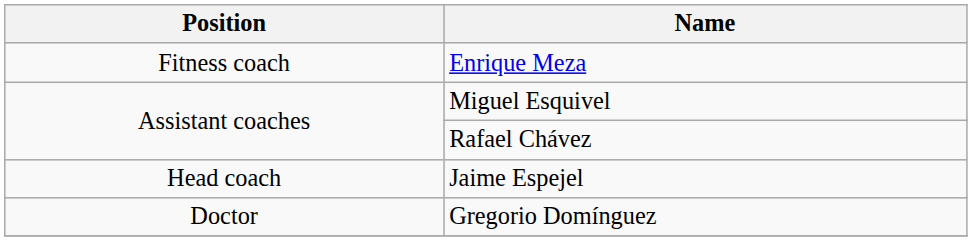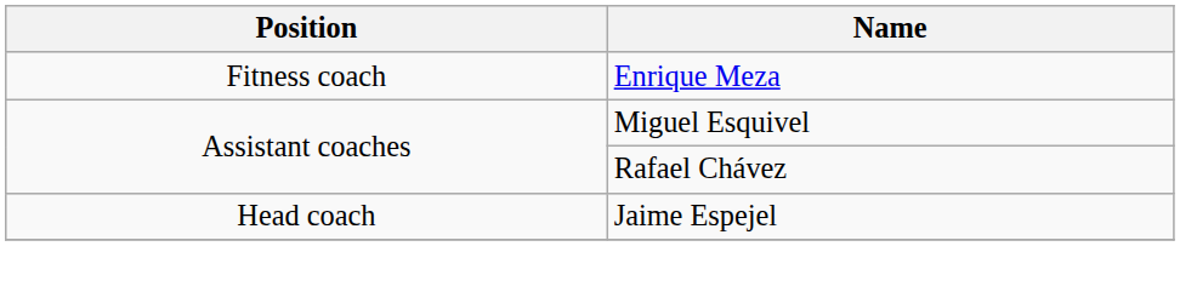 <table class="wikitable" style="text-align:center; font-size:100%; width:40%;">
 <tr>
 <th>Position</th>
 <th>Name</th>
 </tr>
 <tr>
 <td>Fitness coach</td>
 <td align=left> <a href='#'>Enrique Meza</a></td>
 </tr>
 <tr>
 <td rowspan=2>Assistant coaches</td>
 <td align=left> Miguel Esquivel</td>
 </tr>
 <tr>
 <td align=left> Rafael Chávez</td>
 </tr>
 <tr>
 <td>Head coach</td>
 <td align=left> Jaime Espejel</td>
 </tr>
 <tr>
-<td>Doctor</td>
-<td align=left> Gregorio Domínguez</td>
-</tr>
-<tr>
 </tr>
 </table>
